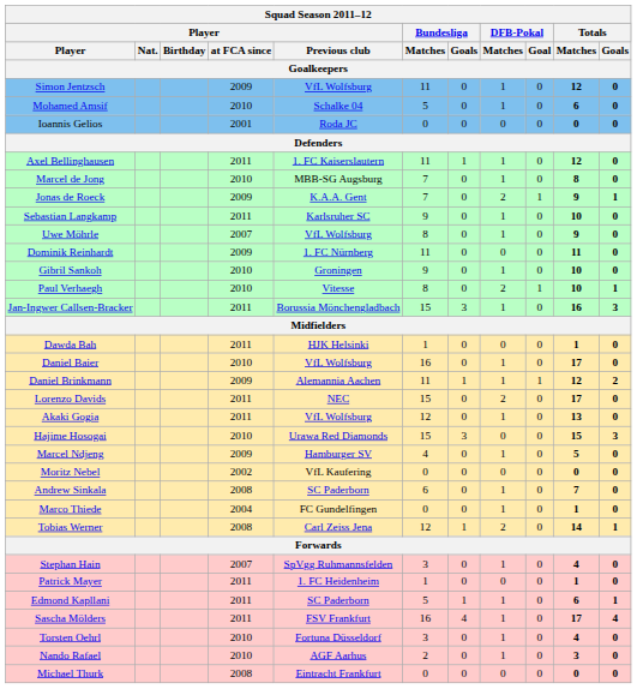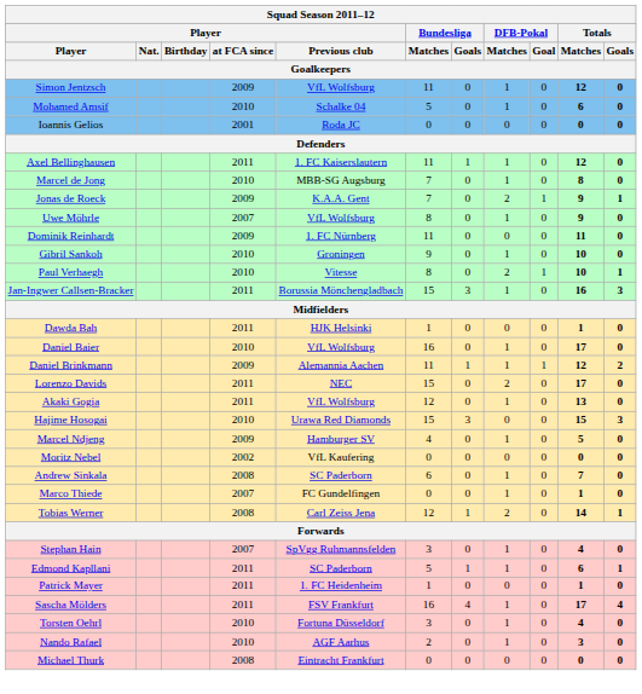 <table class="wikitable" style="font-size:85%">
 <tr style="text-align:center; background:#dcdcdc;">
 <th colspan="11">Squad Season 2011–12</th>
 </tr>
 <tr style="text-align:center; background:#9c9c9c;">
 <th colspan="5">Player</th>
 <th colspan="2"><a href='#'>Bundesliga</a></th>
 <th colspan="2"><a href='#'>DFB-Pokal</a></th>
 <th colspan="2">Totals</th>
 </tr>
 <tr style="text-align:center; background:#dcdcdc;">
 <th>Player</th>
 <th>Nat.</th>
 <th>Birthday</th>
 <th>at FCA since</th>
 <th>Previous club</th>
 <th>Matches</th>
 <th>Goals</th>
 <th>Matches</th>
 <th>Goal</th>
 <th>Matches</th>
 <th>Goals</th>
 </tr>
 <tr style="text-align:center; background:#dcdcdc;">
 <th colspan="11">Goalkeepers</th>
 </tr>
 <tr style="text-align:center; background:#7ec0ee;">
 <td><a href='#'>Simon Jentzsch</a></td>
 <td></td>
 <td></td>
 <td>2009</td>
 <td><a href='#'>VfL Wolfsburg</a></td>
 <td>11</td>
 <td>0</td>
 <td>1</td>
 <td>0</td>
 <td><strong>12</strong></td>
 <td><strong>0</strong></td>
 </tr>
 <tr style="text-align:center; background:#7ec0ee;">
 <td><a href='#'>Mohamed Amsif</a></td>
 <td></td>
 <td></td>
 <td>2010</td>
 <td><a href='#'>Schalke 04</a></td>
 <td>5</td>
 <td>0</td>
 <td>1</td>
 <td>0</td>
 <td><strong>6</strong></td>
 <td><strong>0</strong></td>
 </tr>
 <tr style="text-align:center; background:#7ec0ee;">
 <td>Ioannis Gelios</td>
 <td></td>
 <td></td>
 <td>2001</td>
 <td><a href='#'>Roda JC</a></td>
 <td>0</td>
 <td>0</td>
 <td>0</td>
 <td>0</td>
 <td><strong>0</strong></td>
 <td><strong>0</strong></td>
 </tr>
 <tr style="text-align:center; background:#dcdcdc;">
 <th colspan="11">Defenders</th>
 </tr>
 <tr style="text-align:center; background:#b9ffc5;">
 <td><a href='#'>Axel Bellinghausen</a></td>
 <td></td>
 <td></td>
 <td>2011</td>
 <td><a href='#'>1. FC Kaiserslautern</a></td>
 <td>11</td>
 <td>1</td>
 <td>1</td>
 <td>0</td>
 <td><strong>12</strong></td>
 <td><strong>0</strong></td>
 </tr>
 <tr style="text-align:center; background:#b9ffc5;">
 <td><a href='#'>Marcel de Jong</a></td>
 <td></td>
 <td></td>
 <td>2010</td>
 <td>MBB-SG Augsburg</td>
 <td>7</td>
 <td>0</td>
 <td>1</td>
 <td>0</td>
 <td><strong>8</strong></td>
 <td><strong>0</strong></td>
 </tr>
 <tr style="text-align:center; background:#b9ffc5;">
 <td><a href='#'>Jonas de Roeck</a></td>
 <td></td>
 <td></td>
 <td>2009</td>
 <td><a href='#'>K.A.A. Gent</a></td>
 <td>7</td>
 <td>0</td>
 <td>2</td>
 <td>1</td>
 <td><strong>9</strong></td>
 <td><strong>1</strong></td>
-</tr>
-<tr style="text-align:center; background:#b9ffc5;">
-<td><a href='#'>Sebastian Langkamp</a></td>
-<td></td>
-<td></td>
-<td>2011</td>
-<td><a href='#'>Karlsruher SC</a></td>
-<td>9</td>
-<td>0</td>
-<td>1</td>
-<td>0</td>
-<td><strong>10</strong></td>
-<td><strong>0</strong></td>
 </tr>
 <tr style="text-align:center; background:#b9ffc5;">
 <td><a href='#'>Uwe Möhrle</a></td>
 <td></td>
 <td></td>
 <td>2007</td>
 <td><a href='#'>VfL Wolfsburg</a></td>
 <td>8</td>
 <td>0</td>
 <td>1</td>
 <td>0</td>
 <td><strong>9</strong></td>
 <td><strong>0</strong></td>
 </tr>
 <tr style="text-align:center; background:#b9ffc5;">
 <td><a href='#'>Dominik Reinhardt</a></td>
 <td></td>
 <td></td>
 <td>2009</td>
 <td><a href='#'>1. FC Nürnberg</a></td>
 <td>11</td>
 <td>0</td>
 <td>0</td>
 <td>0</td>
 <td><strong>11</strong></td>
 <td><strong>0</strong></td>
 </tr>
 <tr style="text-align:center; background:#b9ffc5;">
 <td><a href='#'>Gibril Sankoh</a></td>
 <td></td>
 <td></td>
 <td>2010</td>
 <td><a href='#'>Groningen</a></td>
 <td>9</td>
 <td>0</td>
 <td>1</td>
 <td>0</td>
 <td><strong>10</strong></td>
 <td><strong>0</strong></td>
 </tr>
 <tr style="text-align:center; background:#b9ffc5;">
 <td><a href='#'>Paul Verhaegh</a></td>
 <td></td>
 <td></td>
 <td>2010</td>
 <td><a href='#'>Vitesse</a></td>
 <td>8</td>
 <td>0</td>
 <td>2</td>
 <td>1</td>
 <td><strong>10</strong></td>
 <td><strong>1</strong></td>
 </tr>
 <tr style="text-align:center; background:#b9ffc5;">
 <td><a href='#'>Jan-Ingwer Callsen-Bracker</a></td>
 <td></td>
 <td></td>
 <td>2011</td>
 <td><a href='#'>Borussia Mönchengladbach</a></td>
 <td>15</td>
 <td>3</td>
 <td>1</td>
 <td>0</td>
 <td><strong>16</strong></td>
 <td><strong>3</strong></td>
 </tr>
 <tr style="text-align:center; background:#dcdcdc;">
 <th colspan="11">Midfielders</th>
 </tr>
 <tr style="text-align:center; background:#ffebad;">
 <td><a href='#'>Dawda Bah</a></td>
 <td></td>
 <td></td>
 <td>2011</td>
 <td><a href='#'>HJK Helsinki</a></td>
 <td>1</td>
 <td>0</td>
 <td>0</td>
 <td>0</td>
 <td><strong>1</strong></td>
 <td><strong>0</strong></td>
 </tr>
 <tr style="text-align:center; background:#ffebad;">
 <td><a href='#'>Daniel Baier</a></td>
 <td></td>
 <td></td>
 <td>2010</td>
 <td><a href='#'>VfL Wolfsburg</a></td>
 <td>16</td>
 <td>0</td>
 <td>1</td>
 <td>0</td>
 <td><strong>17</strong></td>
 <td><strong>0</strong></td>
 </tr>
 <tr style="text-align:center; background:#ffebad;">
 <td><a href='#'>Daniel Brinkmann</a></td>
 <td></td>
 <td></td>
 <td>2009</td>
 <td><a href='#'>Alemannia Aachen</a></td>
 <td>11</td>
 <td>1</td>
 <td>1</td>
 <td>1</td>
 <td><strong>12</strong></td>
 <td><strong>2</strong></td>
 </tr>
 <tr style="text-align:center; background:#ffebad;">
 <td><a href='#'>Lorenzo Davids</a></td>
 <td></td>
 <td></td>
 <td>2011</td>
 <td><a href='#'>NEC</a></td>
 <td>15</td>
 <td>0</td>
 <td>2</td>
 <td>0</td>
 <td><strong>17</strong></td>
 <td><strong>0</strong></td>
 </tr>
 <tr style="text-align:center; background:#ffebad;">
 <td><a href='#'>Akaki Gogia</a></td>
 <td></td>
 <td></td>
 <td>2011</td>
 <td><a href='#'>VfL Wolfsburg</a></td>
 <td>12</td>
 <td>0</td>
 <td>1</td>
 <td>0</td>
 <td><strong>13</strong></td>
 <td><strong>0</strong></td>
 </tr>
 <tr style="text-align:center; background:#ffebad;">
 <td><a href='#'>Hajime Hosogai</a></td>
 <td></td>
 <td></td>
 <td>2010</td>
 <td><a href='#'>Urawa Red Diamonds</a></td>
 <td>15</td>
 <td>3</td>
 <td>0</td>
 <td>0</td>
 <td><strong>15</strong></td>
 <td><strong>3</strong></td>
 </tr>
 <tr style="text-align:center; background:#ffebad;">
 <td><a href='#'>Marcel Ndjeng</a></td>
 <td></td>
 <td></td>
 <td>2009</td>
 <td><a href='#'>Hamburger SV</a></td>
 <td>4</td>
 <td>0</td>
 <td>1</td>
 <td>0</td>
 <td><strong>5</strong></td>
 <td><strong>0</strong></td>
 </tr>
 <tr style="text-align:center; background:#ffebad;">
 <td><a href='#'>Moritz Nebel</a></td>
 <td></td>
 <td></td>
 <td>2002</td>
 <td>VfL Kaufering</td>
 <td>0</td>
 <td>0</td>
 <td>0</td>
 <td>0</td>
 <td><strong>0</strong></td>
 <td><strong>0</strong></td>
 </tr>
 <tr style="text-align:center; background:#ffebad;">
 <td><a href='#'>Andrew Sinkala</a></td>
 <td></td>
 <td></td>
 <td>2008</td>
 <td><a href='#'>SC Paderborn</a></td>
 <td>6</td>
 <td>0</td>
 <td>1</td>
 <td>0</td>
 <td><strong>7</strong></td>
 <td><strong>0</strong></td>
 </tr>
 <tr style="text-align:center; background:#ffebad;">
 <td><a href='#'>Marco Thiede</a></td>
 <td></td>
 <td></td>
-<td>2004</td>
+<td>2007</td>
 <td>FC Gundelfingen</td>
 <td>0</td>
 <td>0</td>
 <td>1</td>
 <td>0</td>
 <td><strong>1</strong></td>
 <td><strong>0</strong></td>
 </tr>
 <tr style="text-align:center; background:#ffebad;">
 <td><a href='#'>Tobias Werner</a></td>
 <td></td>
 <td></td>
 <td>2008</td>
 <td><a href='#'>Carl Zeiss Jena</a></td>
 <td>12</td>
 <td>1</td>
 <td>2</td>
 <td>0</td>
 <td><strong>14</strong></td>
 <td><strong>1</strong></td>
 </tr>
 <tr style="text-align:center; background:#dcdcdc;">
 <th colspan="11">Forwards</th>
 </tr>
 <tr style="text-align:center; background:#ffcbcb;">
 <td><a href='#'>Stephan Hain</a></td>
 <td></td>
 <td></td>
 <td>2007</td>
 <td><a href='#'>SpVgg Ruhmannsfelden</a></td>
 <td>3</td>
 <td>0</td>
 <td>1</td>
 <td>0</td>
 <td><strong>4</strong></td>
 <td><strong>0</strong></td>
 </tr>
 <tr style="text-align:center; background:#ffcbcb;">
+<td><a href='#'>Edmond Kapllani</a></td>
+<td></td>
+<td></td>
+<td>2011</td>
+<td><a href='#'>SC Paderborn</a></td>
+<td>5</td>
+<td>1</td>
+<td>1</td>
+<td>0</td>
+<td><strong>6</strong></td>
+<td><strong>1</strong></td>
+</tr>
+<tr style="text-align:center; background:#ffcbcb;">
 <td><a href='#'>Patrick Mayer</a></td>
 <td></td>
 <td></td>
 <td>2011</td>
 <td><a href='#'>1. FC Heidenheim</a></td>
 <td>1</td>
 <td>0</td>
 <td>0</td>
 <td>0</td>
 <td><strong>1</strong></td>
 <td><strong>0</strong></td>
-</tr>
-<tr style="text-align:center; background:#ffcbcb;">
-<td><a href='#'>Edmond Kapllani</a></td>
-<td></td>
-<td></td>
-<td>2011</td>
-<td><a href='#'>SC Paderborn</a></td>
-<td>5</td>
-<td>1</td>
-<td>1</td>
-<td>0</td>
-<td><strong>6</strong></td>
-<td><strong>1</strong></td>
 </tr>
 <tr style="text-align:center; background:#ffcbcb;">
 <td><a href='#'>Sascha Mölders</a></td>
 <td></td>
 <td></td>
 <td>2011</td>
 <td><a href='#'>FSV Frankfurt</a></td>
 <td>16</td>
 <td>4</td>
 <td>1</td>
 <td>0</td>
 <td><strong>17</strong></td>
 <td><strong>4</strong></td>
 </tr>
 <tr style="text-align:center; background:#ffcbcb;">
 <td><a href='#'>Torsten Oehrl</a></td>
 <td></td>
 <td></td>
 <td>2010</td>
 <td><a href='#'>Fortuna Düsseldorf</a></td>
 <td>3</td>
 <td>0</td>
 <td>1</td>
 <td>0</td>
 <td><strong>4</strong></td>
 <td><strong>0</strong></td>
 </tr>
 <tr style="text-align:center; background:#ffcbcb;">
 <td><a href='#'>Nando Rafael</a></td>
 <td></td>
 <td></td>
 <td>2010</td>
 <td><a href='#'>AGF Aarhus</a></td>
 <td>2</td>
 <td>0</td>
 <td>1</td>
 <td>0</td>
 <td><strong>3</strong></td>
 <td><strong>0</strong></td>
 </tr>
 <tr style="text-align:center; background:#ffcbcb;">
 <td><a href='#'>Michael Thurk</a></td>
 <td></td>
 <td></td>
 <td>2008</td>
 <td><a href='#'>Eintracht Frankfurt</a></td>
 <td>0</td>
 <td>0</td>
 <td>0</td>
 <td>0</td>
 <td><strong>0</strong></td>
 <td><strong>0</strong></td>
 </tr>
 </table>
